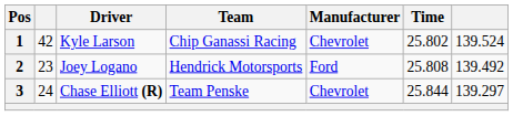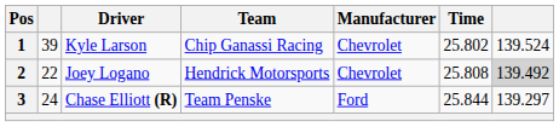 <table class="wikitable" style="font-size:95%">
 <tr>
 <th>Pos</th>
 <th></th>
 <th>Driver</th>
 <th>Team</th>
 <th>Manufacturer</th>
 <th>Time</th>
 <th></th>
 </tr>
 <tr>
 <th>1</th>
-<td>42</td>
+<td>39</td>
 <td><a href='#'>Kyle Larson</a></td>
 <td><a href='#'>Chip Ganassi Racing</a></td>
 <td><a href='#'>Chevrolet</a></td>
 <td>25.802</td>
 <td>139.524</td>
 </tr>
 <tr>
 <th>2</th>
-<td>23</td>
+<td>22</td>
 <td><a href='#'>Joey Logano</a></td>
 <td><a href='#'>Hendrick Motorsports</a></td>
-<td><a href='#'>Ford</a></td>
+<td><a href='#'>Chevrolet</a></td>
 <td>25.808</td>
-<td>139.492</td>
+<td style="background: lightgrey;">139.492</td>
 </tr>
 <tr>
 <th>3</th>
 <td>24</td>
 <td><a href='#'>Chase Elliott</a> <strong>(R)</strong></td>
 <td><a href='#'>Team Penske</a></td>
-<td><a href='#'>Chevrolet</a></td>
+<td><a href='#'>Ford</a></td>
 <td>25.844</td>
 <td>139.297</td>
 </tr>
 <tr>
 <th colspan="7"></th>
 </tr>
 </table>
